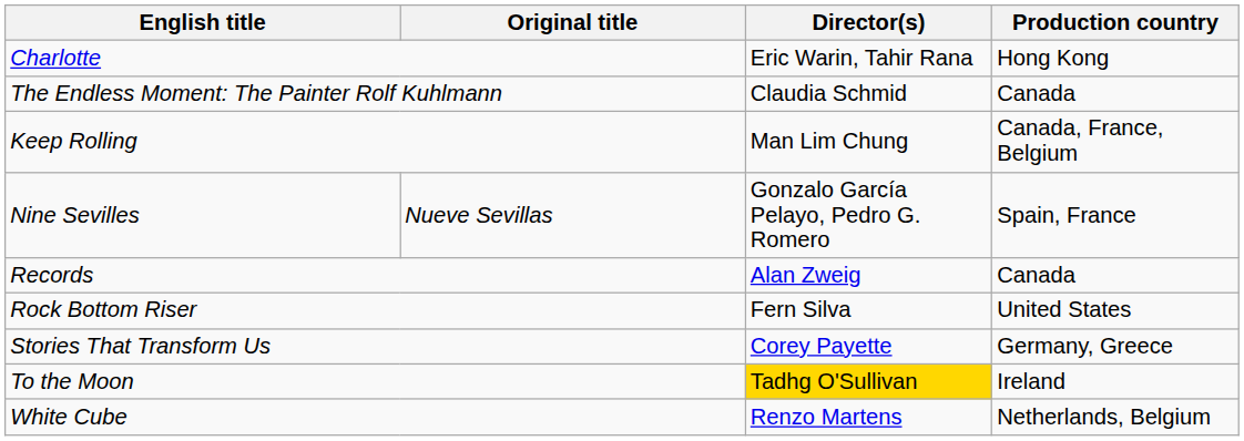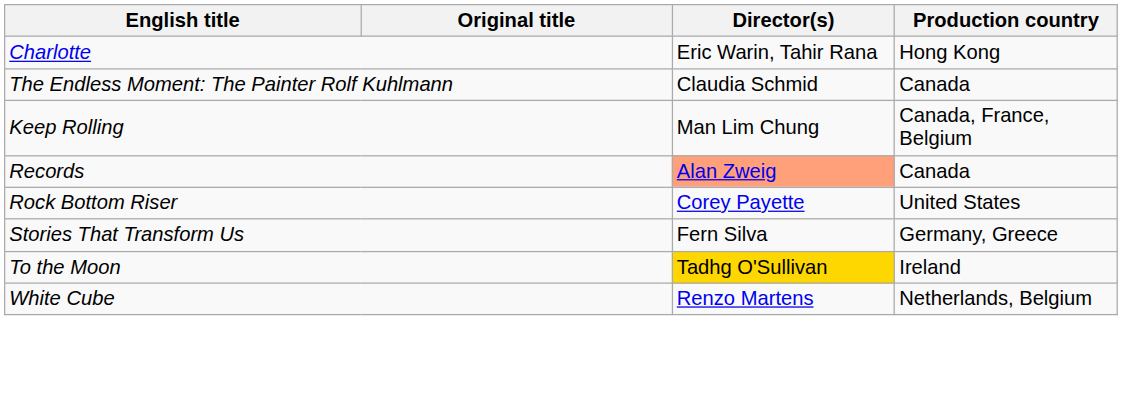 <table class="sortable wikitable" width="100%" cellpadding="5">
 <tr>
 <th scope="col" width="32%">English title</th>
 <th scope="col" width="28%">Original title</th>
 <th scope="col" width="20%">Director(s)</th>
 <th scope="col" width="20%">Production country</th>
 </tr>
 <tr>
 <td colspan=2><em><a href='#'>Charlotte</a></em></td>
 <td>Eric Warin, Tahir Rana</td>
 <td>Hong Kong</td>
 </tr>
 <tr>
 <td colspan=2><em>The Endless Moment: The Painter Rolf Kuhlmann</em></td>
 <td>Claudia Schmid</td>
 <td>Canada</td>
 </tr>
 <tr>
 <td colspan=2><em>Keep Rolling</em></td>
 <td>Man Lim Chung</td>
 <td>Canada, France, Belgium</td>
 </tr>
 <tr>
-<td><em>Nine Sevilles</em></td>
-<td><em>Nueve Sevillas</em></td>
-<td>Gonzalo García Pelayo, Pedro G. Romero</td>
-<td>Spain, France</td>
-</tr>
-<tr>
 <td colspan=2><em>Records</em></td>
-<td><a href='#'>Alan Zweig</a></td>
+<td style="background: lightsalmon;"><a href='#'>Alan Zweig</a></td>
 <td>Canada</td>
 </tr>
 <tr>
 <td colspan=2><em>Rock Bottom Riser</em></td>
-<td>Fern Silva</td>
+<td><a href='#'>Corey Payette</a></td>
 <td>United States</td>
 </tr>
 <tr>
 <td colspan=2><em>Stories That Transform Us</em></td>
-<td><a href='#'>Corey Payette</a></td>
+<td>Fern Silva</td>
 <td>Germany, Greece</td>
 </tr>
 <tr>
 <td colspan=2><em>To the Moon</em></td>
 <td style="background: gold;">Tadhg O'Sullivan</td>
 <td>Ireland</td>
 </tr>
 <tr>
 <td colspan=2><em>White Cube</em></td>
 <td><a href='#'>Renzo Martens</a></td>
 <td>Netherlands, Belgium</td>
 </tr>
 </table>
